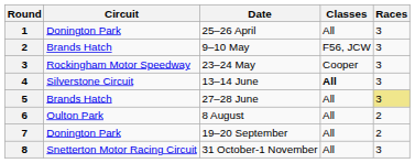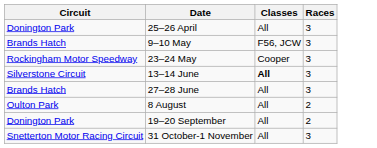 <table class="wikitable" style="font-size: 85%;">
 <tr>
-<th>Round</th>
 <th>Circuit</th>
 <th>Date</th>
 <th>Classes</th>
 <th>Races</th>
 </tr>
 <tr>
-<th>1</th>
 <td><a href='#'>Donington Park</a></td>
 <td>25–26 April</td>
 <td>All</td>
 <td>3</td>
 </tr>
 <tr>
-<th>2</th>
 <td><a href='#'>Brands Hatch</a></td>
 <td>9–10 May</td>
 <td>F56, JCW</td>
 <td>3</td>
 </tr>
 <tr>
-<th>3</th>
 <td><a href='#'>Rockingham Motor Speedway</a></td>
 <td>23–24 May</td>
 <td>Cooper</td>
 <td>3</td>
 </tr>
 <tr>
-<th>4</th>
 <td><a href='#'>Silverstone Circuit</a></td>
 <td>13–14 June</td>
 <td><strong>All</strong></td>
 <td>3</td>
 </tr>
 <tr>
-<th>5</th>
 <td><a href='#'>Brands Hatch</a></td>
 <td>27–28 June</td>
 <td>All</td>
-<td style="background: khaki;">3</td>
+<td>3</td>
 </tr>
 <tr>
-<th>6</th>
 <td><a href='#'>Oulton Park</a></td>
 <td>8 August</td>
 <td>All</td>
 <td>2</td>
 </tr>
 <tr>
-<th>7</th>
 <td><a href='#'>Donington Park</a></td>
 <td>19–20 September</td>
 <td>All</td>
 <td>2</td>
 </tr>
 <tr>
-<th>8</th>
 <td><a href='#'>Snetterton Motor Racing Circuit</a></td>
 <td>31 October-1 November</td>
 <td>All</td>
 <td>3</td>
 </tr>
 </table>
